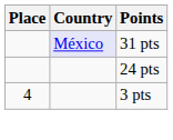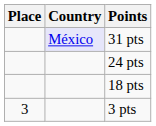 <table class=wikitable>
 <tr>
 <th>Place</th>
 <th>Country</th>
 <th>Points</th>
 </tr>
 <tr>
 <td align=center></td>
 <td style="background: lavender;"> <a href='#'>México</a></td>
 <td>31 pts</td>
 </tr>
 <tr>
 <td align=center></td>
 <td></td>
 <td>24 pts</td>
 </tr>
 <tr>
-<td align=center>4</td>
+<td align=center></td>
+<td></td>
+<td>18 pts</td>
+</tr>
+<tr>
+<td align=center>3</td>
 <td></td>
 <td>3 pts</td>
 </tr>
 </table>
